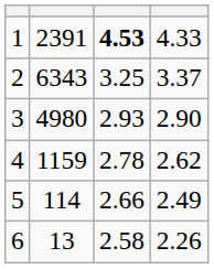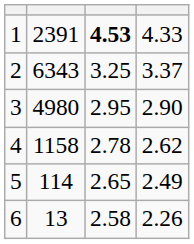 <table class="wikitable centered hintergrundfarbe2" style="text-align:center;">
 <tr>
 <th></th>
 <th></th>
 <th></th>
 <th></th>
 </tr>
 <tr>
 <td>1</td>
 <td>2391</td>
 <td><strong>4.53</strong></td>
 <td>4.33</td>
 </tr>
 <tr>
 <td>2</td>
 <td>6343</td>
 <td>3.25</td>
 <td>3.37</td>
 </tr>
 <tr>
 <td>3</td>
 <td>4980</td>
-<td>2.93</td>
+<td>2.95</td>
 <td>2.90</td>
 </tr>
 <tr>
 <td>4</td>
-<td>1159</td>
+<td>1158</td>
 <td>2.78</td>
 <td>2.62</td>
 </tr>
 <tr>
 <td>5</td>
 <td>114</td>
-<td>2.66</td>
+<td>2.65</td>
 <td>2.49</td>
 </tr>
 <tr>
 <td>6</td>
 <td>13</td>
 <td>2.58</td>
 <td>2.26</td>
 </tr>
 </table>
